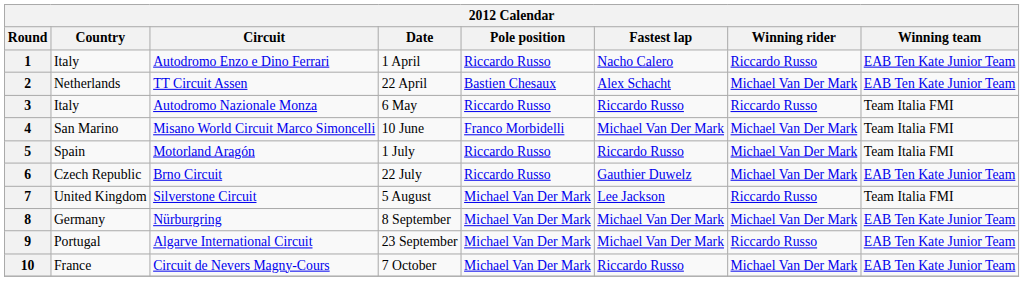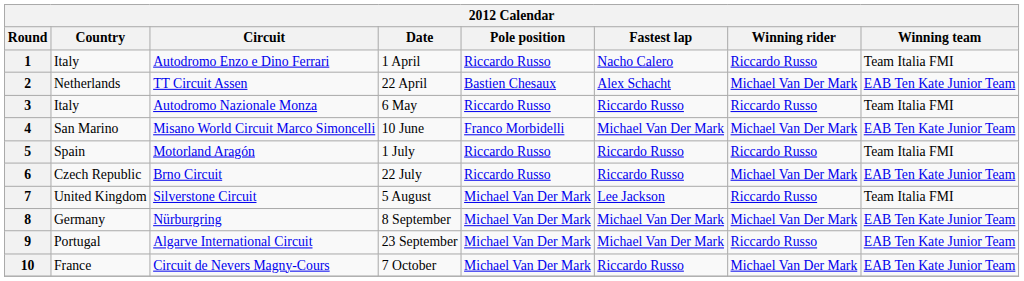 <table class="wikitable" style="font-size: 85%">
 <tr>
 <th colspan=10>2012 Calendar</th>
 </tr>
 <tr>
 <th>Round</th>
 <th>Country</th>
 <th>Circuit</th>
 <th>Date</th>
 <th>Pole position</th>
 <th>Fastest lap</th>
 <th>Winning rider</th>
 <th>Winning team</th>
 </tr>
 <tr>
 <th>1</th>
 <td> Italy</td>
 <td><a href='#'>Autodromo Enzo e Dino Ferrari</a></td>
 <td>1 April</td>
 <td> <a href='#'>Riccardo Russo</a></td>
 <td> <a href='#'>Nacho Calero</a></td>
 <td> <a href='#'>Riccardo Russo</a></td>
-<td><a href='#'>EAB Ten Kate Junior Team</a></td>
+<td>Team Italia FMI</td>
 </tr>
 <tr>
 <th>2</th>
 <td> Netherlands</td>
 <td><a href='#'>TT Circuit Assen</a></td>
 <td>22 April</td>
 <td> <a href='#'>Bastien Chesaux</a></td>
 <td> <a href='#'>Alex Schacht</a></td>
 <td> <a href='#'>Michael Van Der Mark</a></td>
 <td><a href='#'>EAB Ten Kate Junior Team</a></td>
 </tr>
 <tr>
 <th>3</th>
 <td> Italy</td>
 <td><a href='#'>Autodromo Nazionale Monza</a></td>
 <td>6 May</td>
 <td> <a href='#'>Riccardo Russo</a></td>
 <td> <a href='#'>Riccardo Russo</a></td>
 <td> <a href='#'>Riccardo Russo</a></td>
 <td>Team Italia FMI</td>
 </tr>
 <tr>
 <th>4</th>
 <td> San Marino</td>
 <td><a href='#'>Misano World Circuit Marco Simoncelli</a></td>
 <td>10 June</td>
 <td> <a href='#'>Franco Morbidelli</a></td>
 <td> <a href='#'>Michael Van Der Mark</a></td>
 <td> <a href='#'>Michael Van Der Mark</a></td>
-<td>Team Italia FMI</td>
+<td><a href='#'>EAB Ten Kate Junior Team</a></td>
 </tr>
 <tr>
 <th>5</th>
 <td> Spain</td>
 <td><a href='#'>Motorland Aragón</a></td>
 <td>1 July</td>
 <td> <a href='#'>Riccardo Russo</a></td>
 <td> <a href='#'>Riccardo Russo</a></td>
-<td> <a href='#'>Michael Van Der Mark</a></td>
+<td> <a href='#'>Riccardo Russo</a></td>
 <td>Team Italia FMI</td>
 </tr>
 <tr>
 <th>6</th>
 <td> Czech Republic</td>
 <td><a href='#'>Brno Circuit</a></td>
 <td>22 July</td>
 <td> <a href='#'>Riccardo Russo</a></td>
-<td> <a href='#'>Gauthier Duwelz</a></td>
+<td> <a href='#'>Riccardo Russo</a></td>
 <td> <a href='#'>Michael Van Der Mark</a></td>
 <td><a href='#'>EAB Ten Kate Junior Team</a></td>
 </tr>
 <tr>
 <th>7</th>
 <td> United Kingdom</td>
 <td><a href='#'>Silverstone Circuit</a></td>
 <td>5 August</td>
 <td> <a href='#'>Michael Van Der Mark</a></td>
 <td> <a href='#'>Lee Jackson</a></td>
 <td> <a href='#'>Riccardo Russo</a></td>
 <td>Team Italia FMI</td>
 </tr>
 <tr>
 <th>8</th>
 <td> Germany</td>
 <td><a href='#'>Nürburgring</a></td>
 <td>8 September</td>
 <td> <a href='#'>Michael Van Der Mark</a></td>
 <td> <a href='#'>Michael Van Der Mark</a></td>
 <td> <a href='#'>Michael Van Der Mark</a></td>
 <td><a href='#'>EAB Ten Kate Junior Team</a></td>
 </tr>
 <tr>
 <th>9</th>
 <td> Portugal</td>
 <td><a href='#'>Algarve International Circuit</a></td>
 <td>23 September</td>
 <td> <a href='#'>Michael Van Der Mark</a></td>
 <td> <a href='#'>Michael Van Der Mark</a></td>
 <td> <a href='#'>Riccardo Russo</a></td>
 <td><a href='#'>EAB Ten Kate Junior Team</a></td>
 </tr>
 <tr>
 <th>10</th>
 <td> France</td>
 <td><a href='#'>Circuit de Nevers Magny-Cours</a></td>
 <td>7 October</td>
 <td> <a href='#'>Michael Van Der Mark</a></td>
 <td> <a href='#'>Riccardo Russo</a></td>
 <td> <a href='#'>Michael Van Der Mark</a></td>
 <td><a href='#'>EAB Ten Kate Junior Team</a></td>
 </tr>
 <tr>
 </tr>
 </table>
